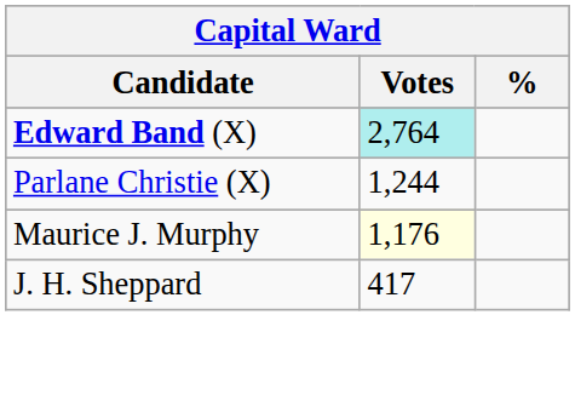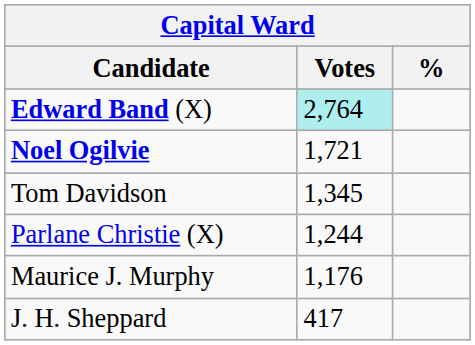 <table class="wikitable">
 <tr>
 <th colspan="3"><a href='#'>Capital Ward</a></th>
 </tr>
 <tr>
 <th style="width: 170px">Candidate</th>
 <th style="width: 50px">Votes</th>
 <th style="width: 40px">%</th>
 </tr>
 <tr>
 <td><strong><a href='#'>Edward Band</a></strong> (X)</td>
 <td style="background: paleturquoise;">2,764</td>
 <td></td>
 </tr>
 <tr>
+<td><strong><a href='#'>Noel Ogilvie</a></strong></td>
+<td>1,721</td>
+<td></td>
+</tr>
+<tr>
+<td>Tom Davidson</td>
+<td>1,345</td>
+<td></td>
+</tr>
+<tr>
 <td><a href='#'>Parlane Christie</a> (X)</td>
 <td>1,244</td>
 <td></td>
 </tr>
 <tr>
 <td>Maurice J. Murphy</td>
-<td style="background: lightyellow;">1,176</td>
+<td>1,176</td>
 <td></td>
 </tr>
 <tr>
 <td>J. H. Sheppard</td>
 <td>417</td>
 <td></td>
 </tr>
 </table>
